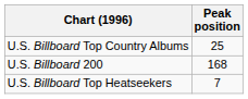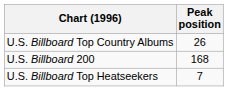 <table class="wikitable">
 <tr>
 <th>Chart (1996)</th>
 <th>Peak<br>position</th>
 </tr>
 <tr>
 <td>U.S. <em>Billboard</em> Top Country Albums</td>
-<td align="center">25</td>
+<td align="center">26</td>
 </tr>
 <tr>
 <td>U.S. <em>Billboard</em> 200</td>
 <td align="center">168</td>
 </tr>
 <tr>
 <td>U.S. <em>Billboard</em> Top Heatseekers</td>
 <td align="center">7</td>
 </tr>
 </table>
